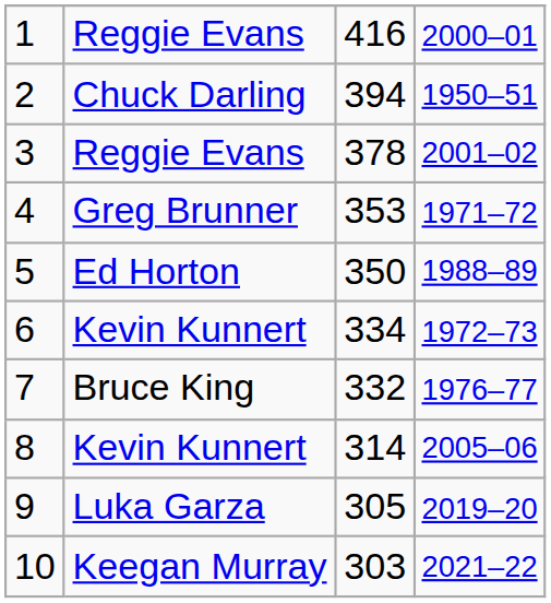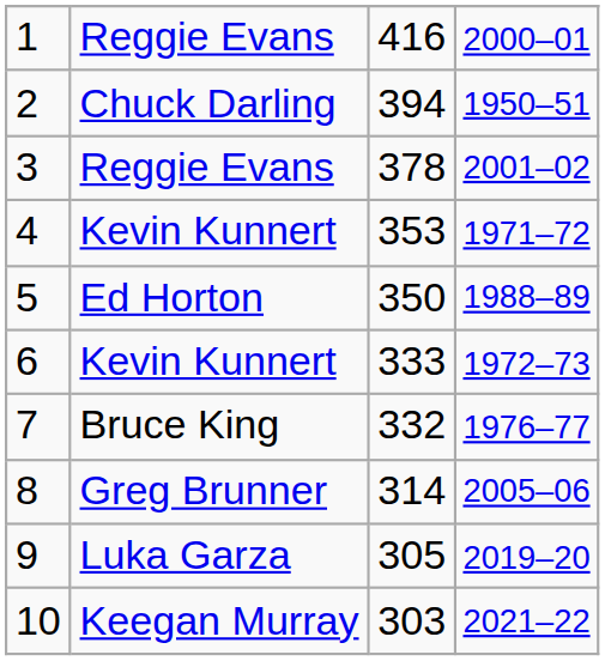 <table class="wikitable">
 <tr>
 </tr>
 <tr>
 <td>1</td>
 <td><a href='#'>Reggie Evans</a></td>
 <td>416</td>
 <td style="font-size:80%;"><a href='#'>2000–01</a></td>
 </tr>
 <tr>
 <td>2</td>
 <td><a href='#'>Chuck Darling</a></td>
 <td>394</td>
 <td style="font-size:80%;"><a href='#'>1950–51</a></td>
 </tr>
 <tr>
 <td>3</td>
 <td><a href='#'>Reggie Evans</a></td>
 <td>378</td>
 <td style="font-size:80%;"><a href='#'>2001–02</a></td>
 </tr>
 <tr>
 <td>4</td>
-<td><a href='#'>Greg Brunner</a></td>
+<td><a href='#'>Kevin Kunnert</a></td>
 <td>353</td>
 <td style="font-size:80%;"><a href='#'>1971–72</a></td>
 </tr>
 <tr>
 <td>5</td>
 <td><a href='#'>Ed Horton</a></td>
 <td>350</td>
 <td style="font-size:80%;"><a href='#'>1988–89</a></td>
 </tr>
 <tr>
 <td>6</td>
 <td><a href='#'>Kevin Kunnert</a></td>
-<td>334</td>
+<td>333</td>
 <td style="font-size:80%;"><a href='#'>1972–73</a></td>
 </tr>
 <tr>
 <td>7</td>
 <td>Bruce King</td>
 <td>332</td>
 <td style="font-size:80%;"><a href='#'>1976–77</a></td>
 </tr>
 <tr>
 <td>8</td>
-<td><a href='#'>Kevin Kunnert</a></td>
+<td><a href='#'>Greg Brunner</a></td>
 <td>314</td>
 <td style="font-size:80%;"><a href='#'>2005–06</a></td>
 </tr>
 <tr>
 <td>9</td>
 <td><a href='#'>Luka Garza</a></td>
 <td>305</td>
 <td style="font-size:80%;"><a href='#'>2019–20</a></td>
 </tr>
 <tr>
 <td>10</td>
 <td><a href='#'>Keegan Murray</a></td>
 <td>303</td>
 <td style="font-size:80%;"><a href='#'>2021–22</a></td>
 </tr>
 </table>
